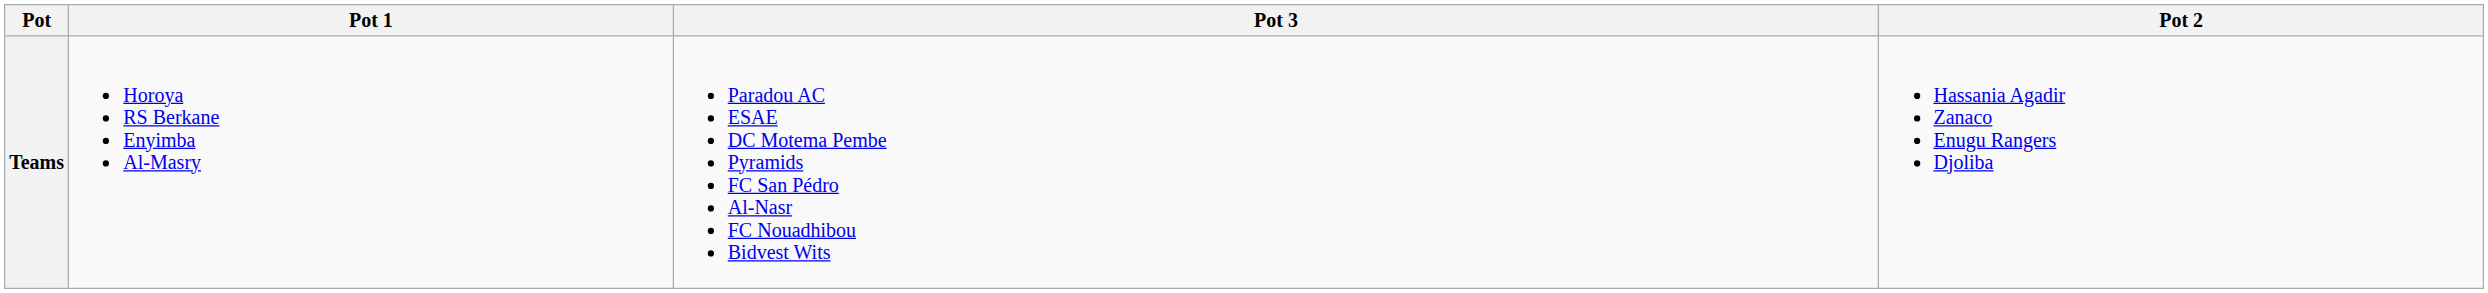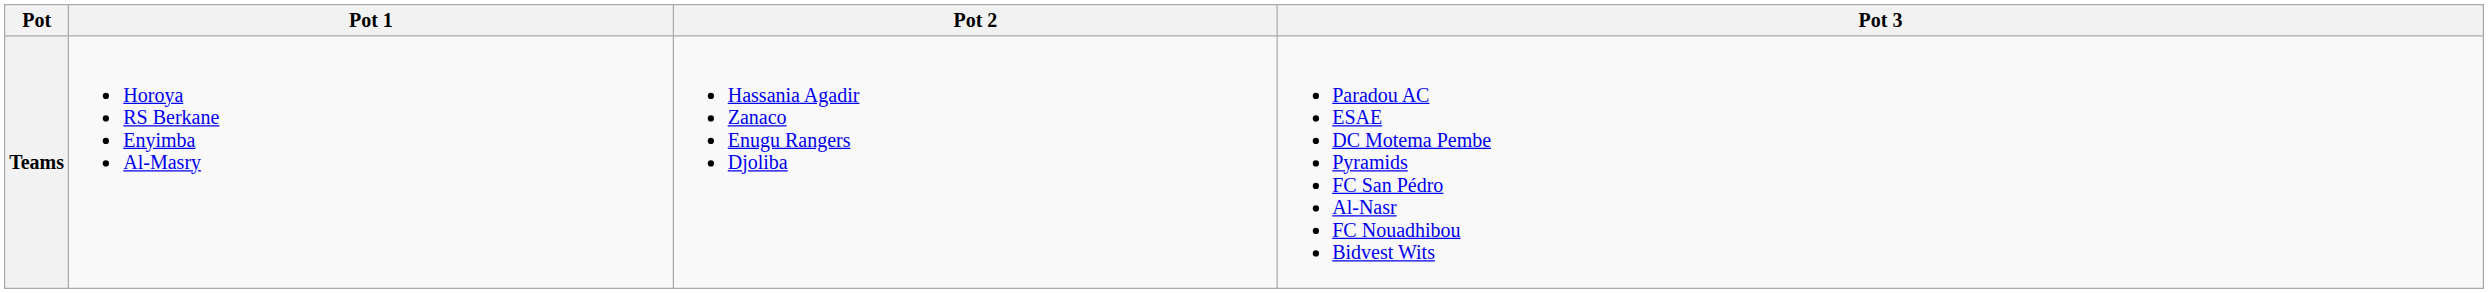 <table class="wikitable" style="width:100%;">
 <tr>
 <th>Pot</th>
 <th width=25%>Pot 1</th>
+<th width=25%>Pot 2</th>
 <th width=50%>Pot 3</th>
-<th width=25%>Pot 2</th>
 </tr>
 <tr>
 <th>Teams</th>
 <td valign=top><br><ul><li> <a href='#'>Horoya</a> </li><li> <a href='#'>RS Berkane</a> </li><li> <a href='#'>Enyimba</a> </li><li> <a href='#'>Al-Masry</a> </li></ul></td>
+<td valign=top><br><ul><li> <a href='#'>Hassania Agadir</a> </li><li> <a href='#'>Zanaco</a> </li><li> <a href='#'>Enugu Rangers</a> </li><li> <a href='#'>Djoliba</a> </li></ul></td>
 <td valign=top><br><ul><li> <a href='#'>Paradou AC</a></li><li> <a href='#'>ESAE</a></li><li> <a href='#'>DC Motema Pembe</a></li><li> <a href='#'>Pyramids</a></li><li> <a href='#'>FC San Pédro</a></li><li> <a href='#'>Al-Nasr</a></li><li> <a href='#'>FC Nouadhibou</a></li><li> <a href='#'>Bidvest Wits</a></li></ul></td>
-<td valign=top><br><ul><li> <a href='#'>Hassania Agadir</a> </li><li> <a href='#'>Zanaco</a> </li><li> <a href='#'>Enugu Rangers</a> </li><li> <a href='#'>Djoliba</a> </li></ul></td>
 </tr>
 </table>
